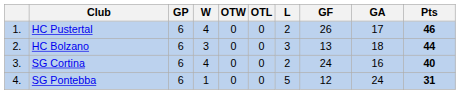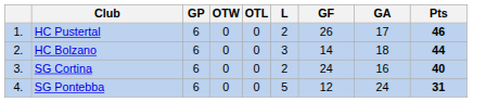 <table class="wikitable">
 <tr>
 <th width="30"></th>
 <th width="200">Club</th>
 <th width="30">GP</th>
-<th width="30">W</th>
 <th width="30">OTW</th>
 <th width="30">OTL</th>
 <th width="30">L</th>
 <th width="70">GF</th>
 <th width="70">GA</th>
 <th width="70">Pts</th>
 </tr>
 <tr bgcolor="#BCD2EE" align="center">
 <td>1.</td>
 <td align="left"><a href='#'>HC Pustertal</a></td>
 <td>6</td>
-<td>4</td>
 <td>0</td>
 <td>0</td>
 <td>2</td>
 <td>26</td>
 <td>17</td>
 <td><strong>46</strong></td>
 </tr>
 <tr bgcolor="#BCD2EE" align="center">
 <td>2.</td>
 <td align="left"><a href='#'>HC Bolzano</a></td>
 <td>6</td>
-<td>3</td>
 <td>0</td>
 <td>0</td>
 <td>3</td>
-<td>13</td>
+<td>14</td>
 <td>18</td>
 <td><strong>44</strong></td>
 </tr>
 <tr bgcolor="#BCD2EE" align="center">
 <td>3.</td>
 <td align="left"><a href='#'>SG Cortina</a></td>
 <td>6</td>
-<td>4</td>
 <td>0</td>
 <td>0</td>
 <td>2</td>
 <td>24</td>
 <td>16</td>
 <td><strong>40</strong></td>
 </tr>
 <tr bgcolor="#BCD2EE" align="center">
 <td>4.</td>
 <td align="left"><a href='#'>SG Pontebba</a></td>
 <td>6</td>
-<td>1</td>
 <td>0</td>
 <td>0</td>
 <td>5</td>
 <td>12</td>
 <td>24</td>
 <td><strong>31</strong></td>
 </tr>
 </table>
